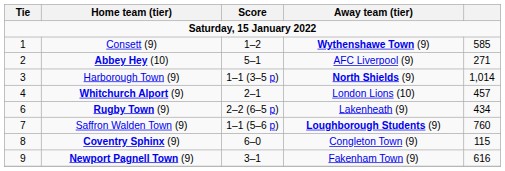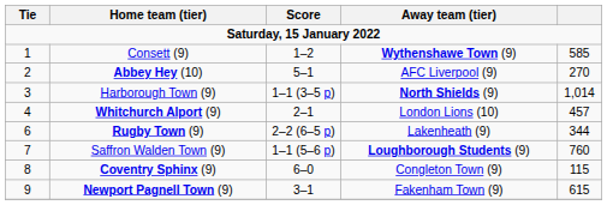 <table class="wikitable" style="width:700px;text-align:center;font-size:90%">
 <tr>
 <th scope="col" style="width: 7.50%">Tie</th>
 <th scope="col" style="width:36.25%">Home team (tier)</th>
 <th scope="col" style="width:12.50%">Score</th>
 <th scope="col" style="width:36.25%">Away team (tier)</th>
 <th scope="col" style="width: 7.50%"></th>
 </tr>
 <tr>
 <td colspan="5"><strong>Saturday, 15 January 2022</strong></td>
 </tr>
 <tr>
 <td>1</td>
 <td><a href='#'>Consett</a> (9)</td>
 <td>1–2</td>
 <td><strong><a href='#'>Wythenshawe Town</a></strong> (9)</td>
 <td>585</td>
 </tr>
 <tr>
 <td>2</td>
 <td><strong><a href='#'>Abbey Hey</a></strong> (10)</td>
 <td>5–1</td>
 <td><a href='#'>AFC Liverpool</a> (9)</td>
-<td>271</td>
+<td>270</td>
 </tr>
 <tr>
 <td>3</td>
 <td><a href='#'>Harborough Town</a> (9)</td>
 <td>1–1 (3–5 <a href='#'>p</a>)</td>
 <td><strong><a href='#'>North Shields</a></strong> (9)</td>
 <td>1,014</td>
 </tr>
 <tr>
 <td>4</td>
 <td><strong><a href='#'>Whitchurch Alport</a></strong> (9)</td>
 <td>2–1</td>
 <td><a href='#'>London Lions</a> (10)</td>
 <td>457</td>
 </tr>
 <tr>
 <td>6</td>
 <td><strong><a href='#'>Rugby Town</a></strong> (9)</td>
 <td>2–2 (6–5 <a href='#'>p</a>)</td>
 <td><a href='#'>Lakenheath</a> (9)</td>
-<td>434</td>
+<td>344</td>
 </tr>
 <tr>
 <td>7</td>
 <td><a href='#'>Saffron Walden Town</a> (9)</td>
 <td>1–1 (5–6 <a href='#'>p</a>)</td>
 <td><strong><a href='#'>Loughborough Students</a></strong> (9)</td>
 <td>760</td>
 </tr>
 <tr>
 <td>8</td>
 <td><strong><a href='#'>Coventry Sphinx</a></strong> (9)</td>
 <td>6–0</td>
 <td><a href='#'>Congleton Town</a> (9)</td>
 <td>115</td>
 </tr>
 <tr>
 <td>9</td>
 <td><strong><a href='#'>Newport Pagnell Town</a></strong> (9)</td>
 <td>3–1</td>
 <td><a href='#'>Fakenham Town</a> (9)</td>
-<td>616</td>
+<td>615</td>
 </tr>
 <tr>
 </tr>
 </table>
